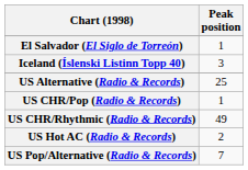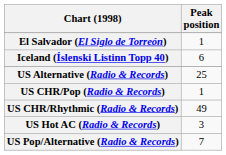 <table class="wikitable sortable plainrowheaders" style="text-align:center">
 <tr>
 <th>Chart (1998)</th>
 <th>Peak<br>position</th>
 </tr>
 <tr>
 </tr>
 <tr>
 </tr>
 <tr>
 </tr>
 <tr>
 <th scope="row">El Salvador (<em><a href='#'>El Siglo de Torreón</a></em>)</th>
 <td>1</td>
 </tr>
 <tr>
 <th scope="row">Iceland (<a href='#'>Íslenski Listinn Topp 40</a>)</th>
-<td>3</td>
+<td>6</td>
 </tr>
 <tr>
 </tr>
 <tr>
 </tr>
 <tr>
 </tr>
 <tr>
 </tr>
 <tr>
 <th scope="row">US Alternative (<em><a href='#'>Radio & Records</a></em>)</th>
 <td>25</td>
 </tr>
 <tr>
 <th scope="row">US CHR/Pop (<em><a href='#'>Radio & Records</a></em>)</th>
 <td>1</td>
 </tr>
 <tr>
 <th scope="row">US CHR/Rhythmic (<em><a href='#'>Radio & Records</a></em>)</th>
 <td>49</td>
 </tr>
 <tr>
 <th scope="row">US Hot AC (<em><a href='#'>Radio & Records</a></em>)</th>
-<td>2</td>
+<td>3</td>
 </tr>
 <tr>
 <th scope="row">US Pop/Alternative (<em><a href='#'>Radio & Records</a></em>)</th>
 <td>7</td>
 </tr>
 </table>
